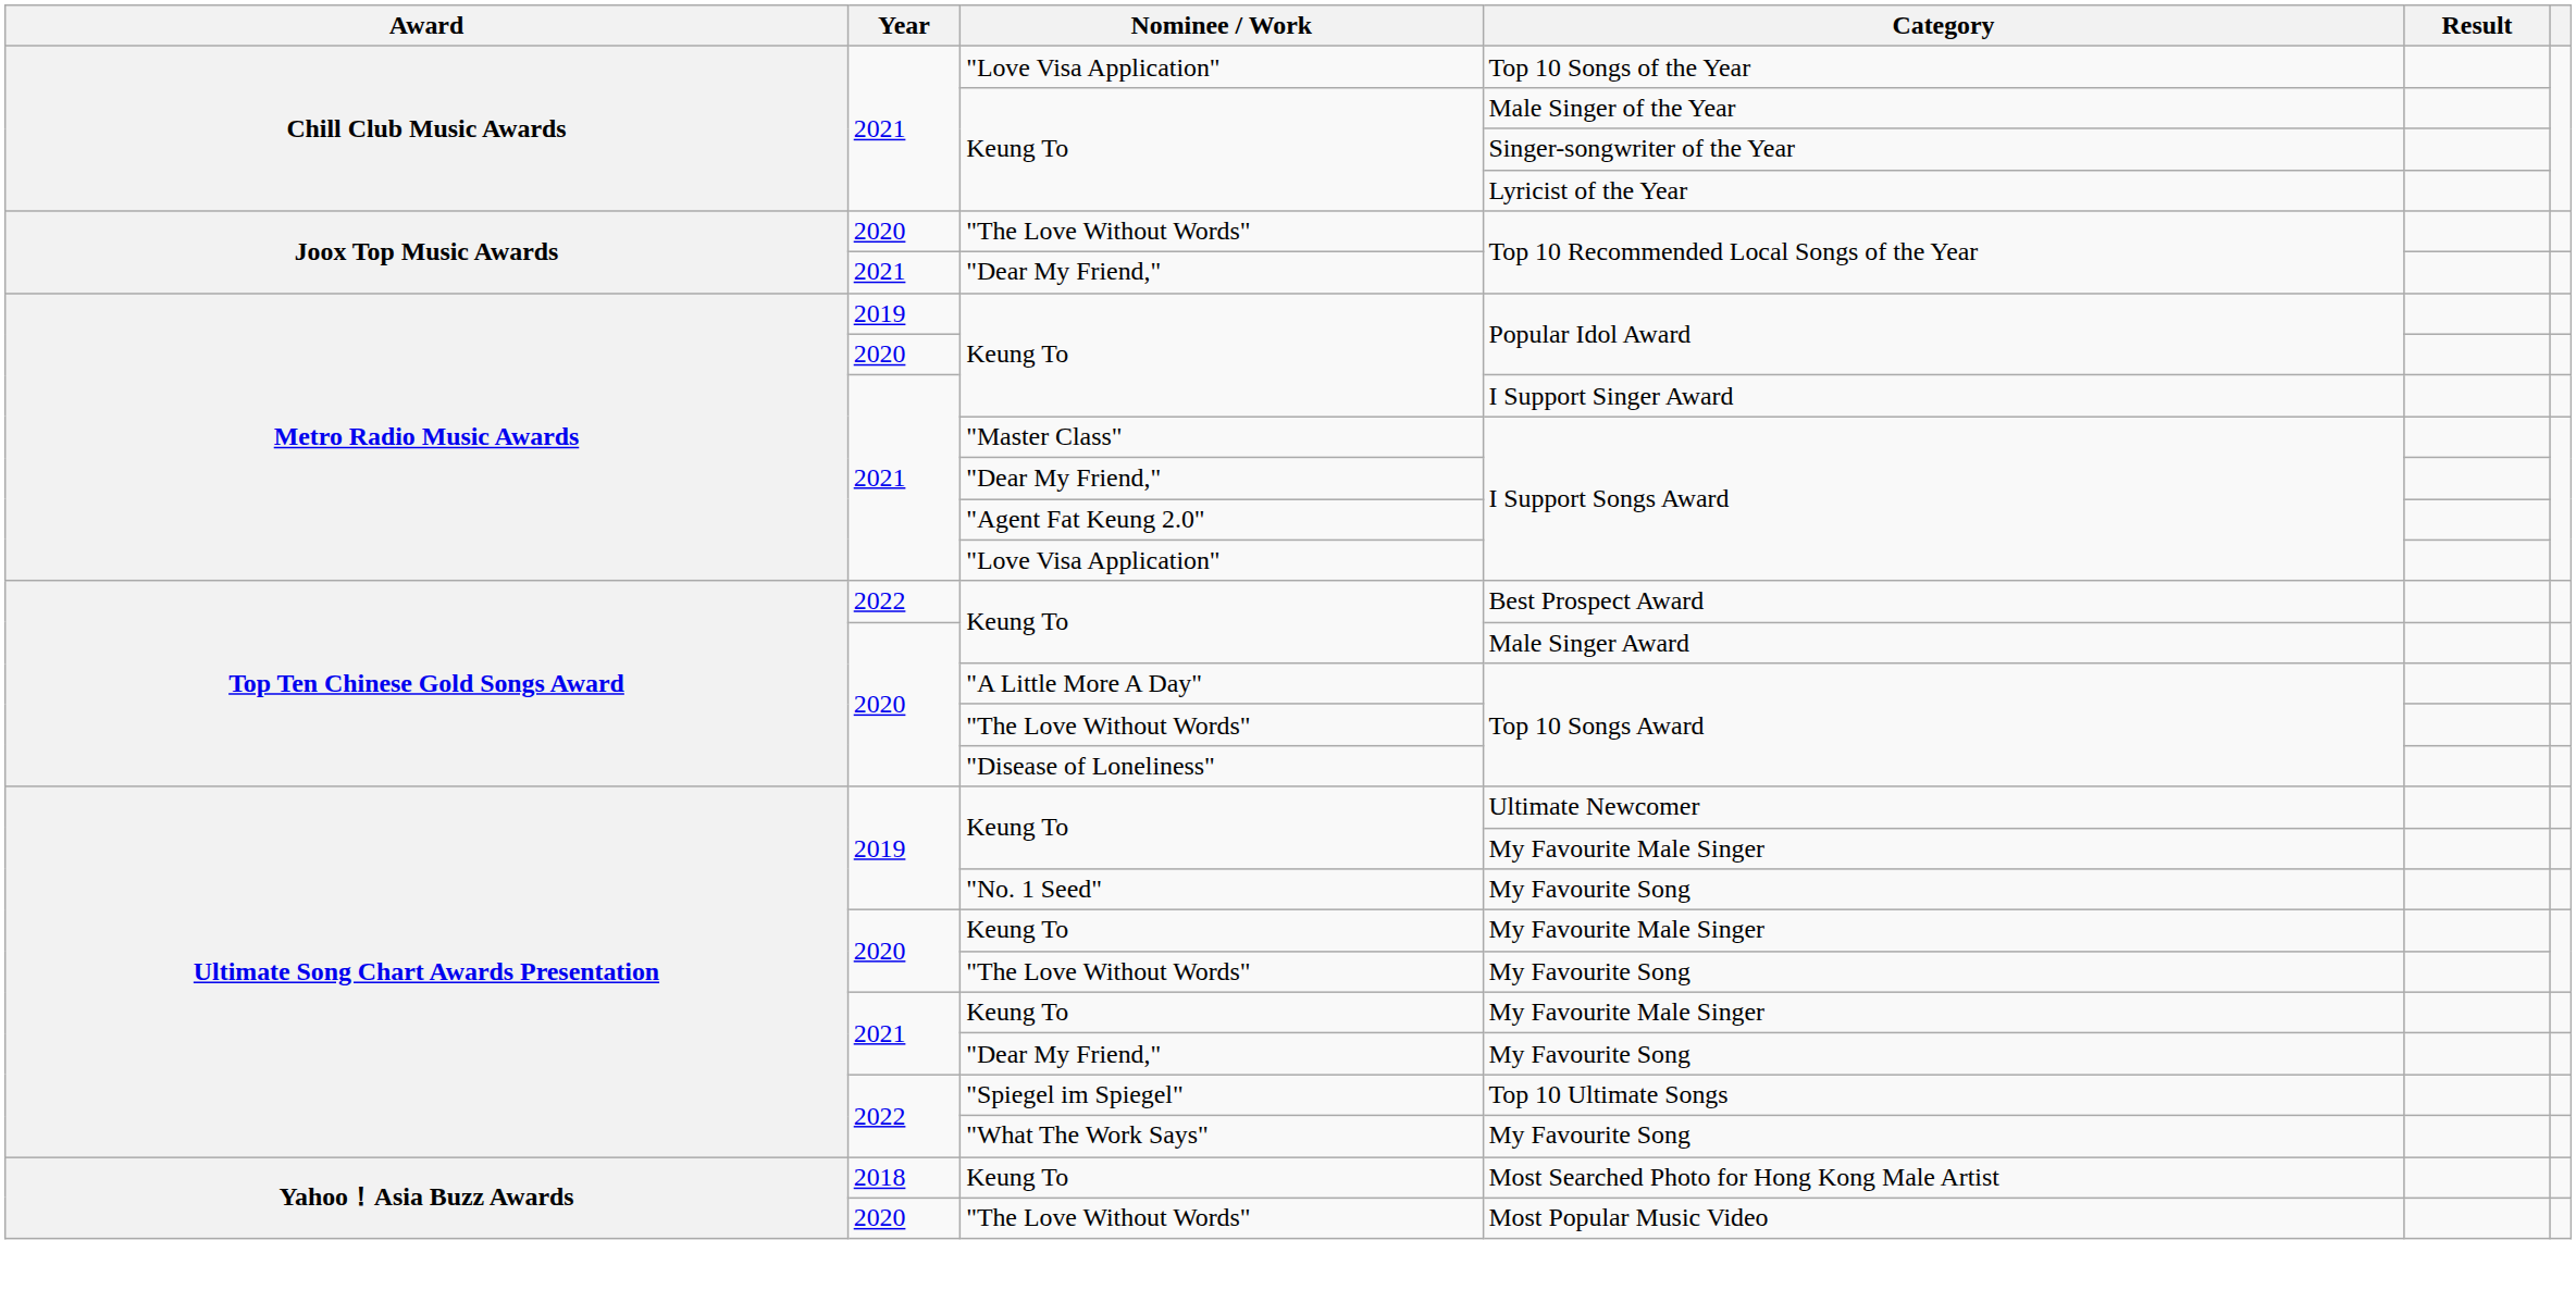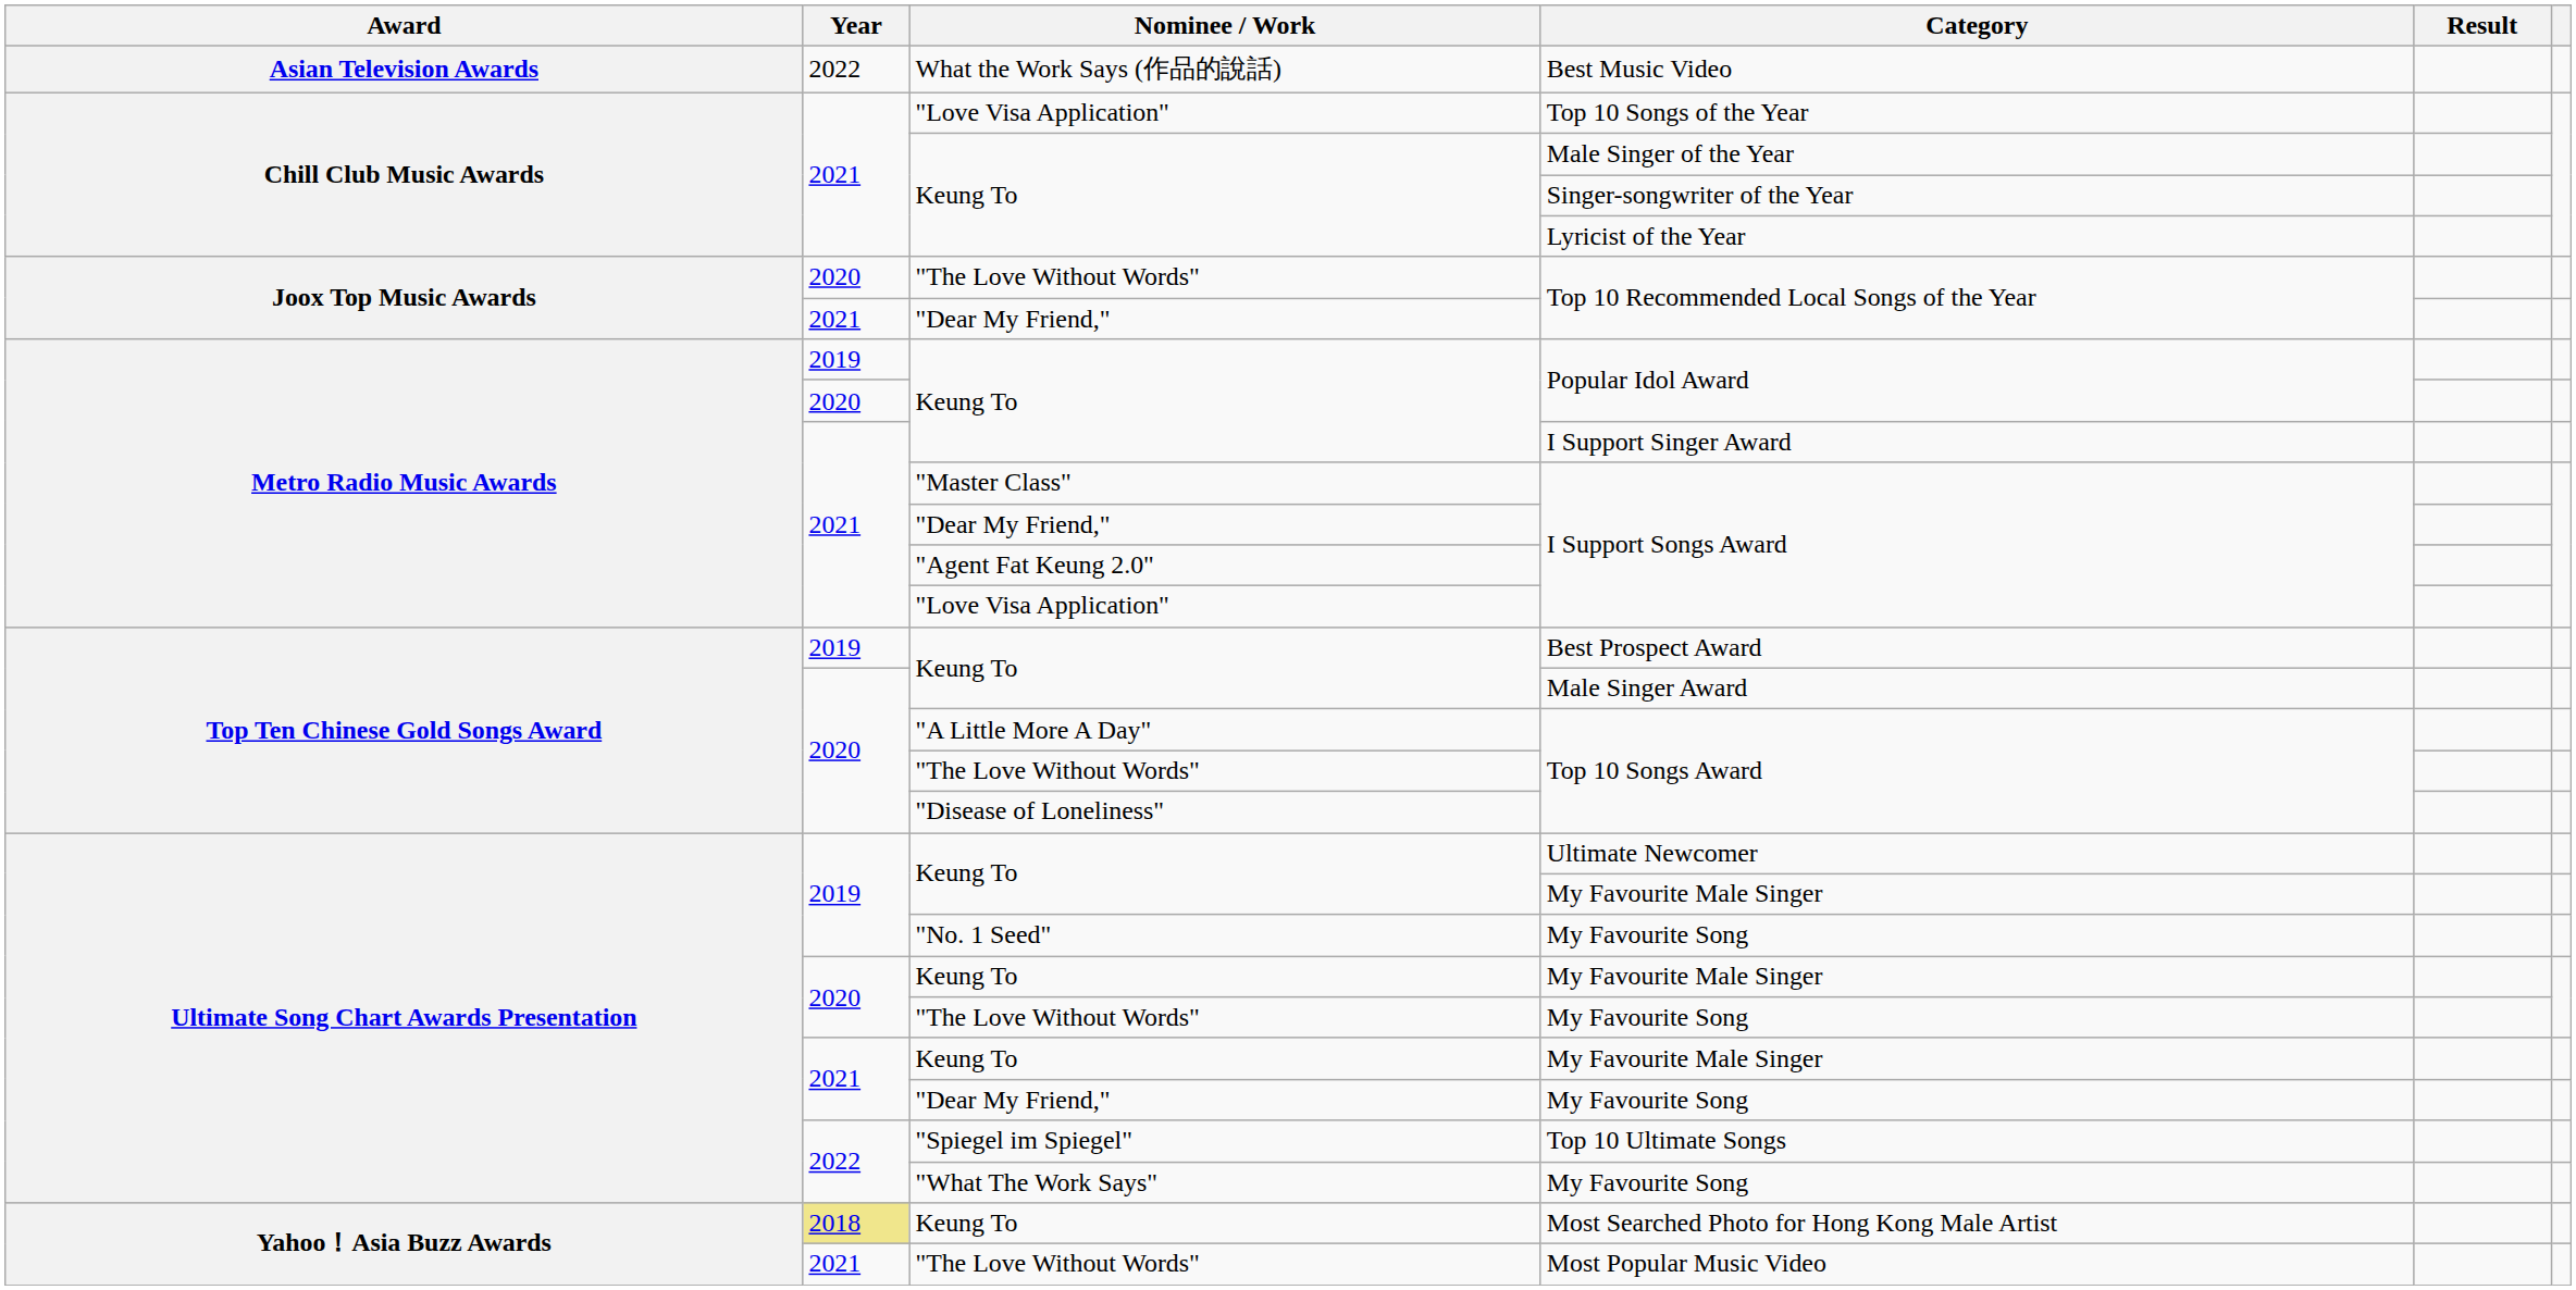 <table class="wikitable plainrowheaders" style="width: 100%;">
 <tr>
 <th scope="col">Award</th>
 <th scope="col">Year</th>
 <th scope="col">Nominee / Work</th>
 <th scope="col">Category</th>
 <th scope="col">Result</th>
 <th scope="col" class="unsortable"></th>
+</tr>
+<tr>
+<th scope="row"><a href='#'>Asian Television Awards</a></th>
+<td>2022</td>
+<td>What the Work Says (作品的說話)</td>
+<td>Best Music Video</td>
+<td></td>
+<td></td>
 </tr>
 <tr>
 <th rowspan="4" scope="row">Chill Club Music Awards</th>
 <td rowspan="4"><a href='#'>2021</a></td>
 <td>"Love Visa Application"</td>
 <td>Top 10 Songs of the Year</td>
 <td></td>
 <td rowspan="4"></td>
 </tr>
 <tr>
 <td rowspan="3">Keung To</td>
 <td>Male Singer of the Year</td>
 <td></td>
 </tr>
 <tr>
 <td>Singer-songwriter of the Year</td>
 <td></td>
 </tr>
 <tr>
 <td>Lyricist of the Year</td>
 <td></td>
 </tr>
 <tr>
 <th rowspan="2" scope="row">Joox Top Music Awards</th>
 <td><a href='#'>2020</a></td>
 <td>"The Love Without Words"</td>
 <td rowspan="2">Top 10 Recommended Local Songs of the Year</td>
 <td></td>
 <td></td>
 </tr>
 <tr>
 <td><a href='#'>2021</a></td>
 <td>"Dear My Friend,"</td>
 <td></td>
 <td></td>
 </tr>
 <tr>
 <th rowspan="7" scope="row"><a href='#'>Metro Radio Music Awards</a></th>
 <td><a href='#'>2019</a></td>
 <td rowspan="3">Keung To</td>
 <td rowspan="2">Popular Idol Award</td>
 <td></td>
 <td></td>
 </tr>
 <tr>
 <td><a href='#'>2020</a></td>
 <td></td>
 <td></td>
 </tr>
 <tr>
 <td rowspan="5"><a href='#'>2021</a></td>
 <td>I Support Singer Award</td>
 <td></td>
 <td></td>
 </tr>
 <tr>
 <td>"Master Class"</td>
 <td rowspan="4">I Support Songs Award</td>
 <td></td>
 </tr>
 <tr>
 <td>"Dear My Friend,"</td>
 <td></td>
 </tr>
 <tr>
 <td>"Agent Fat Keung 2.0"</td>
 <td></td>
 </tr>
 <tr>
 <td>"Love Visa Application"</td>
 <td></td>
 </tr>
 <tr>
 <th rowspan="5" scope="row"><a href='#'>Top Ten Chinese Gold Songs Award</a></th>
-<td><a href='#'>2022</a></td>
+<td><a href='#'>2019</a></td>
 <td rowspan="2">Keung To</td>
 <td>Best Prospect Award</td>
 <td></td>
 <td></td>
 </tr>
 <tr>
 <td rowspan="4"><a href='#'>2020</a></td>
 <td>Male Singer Award</td>
 <td></td>
 <td></td>
 </tr>
 <tr>
 <td>"A Little More A Day"</td>
 <td rowspan="3">Top 10 Songs Award</td>
 <td></td>
 <td></td>
 </tr>
 <tr>
 <td>"The Love Without Words"</td>
 <td></td>
 <td></td>
 </tr>
 <tr>
 <td>"Disease of Loneliness"</td>
 <td></td>
 <td></td>
 </tr>
 <tr>
 <th rowspan="9" scope="row"><a href='#'>Ultimate Song Chart Awards Presentation</a></th>
 <td rowspan="3"><a href='#'>2019</a></td>
 <td rowspan="2">Keung To</td>
 <td>Ultimate Newcomer</td>
 <td></td>
 <td></td>
 </tr>
 <tr>
 <td>My Favourite Male Singer</td>
 <td></td>
 <td></td>
 </tr>
 <tr>
 <td>"No. 1 Seed"</td>
 <td>My Favourite Song</td>
 <td></td>
 <td></td>
 </tr>
 <tr>
 <td rowspan="2"><a href='#'>2020</a></td>
 <td>Keung To</td>
 <td My Favourite Male Singer>My Favourite Male Singer</td>
 <td></td>
 </tr>
 <tr>
 <td>"The Love Without Words"</td>
 <td My Favourite Song>My Favourite Song</td>
 <td></td>
 </tr>
 <tr>
 <td rowspan="2"><a href='#'>2021</a></td>
 <td>Keung To</td>
 <td>My Favourite Male Singer</td>
 <td></td>
 <td></td>
 </tr>
 <tr>
 <td>"Dear My Friend,"</td>
 <td>My Favourite Song</td>
 <td></td>
 <td></td>
 </tr>
 <tr>
 <td rowspan="2"><a href='#'>2022</a></td>
 <td>"Spiegel im Spiegel"</td>
 <td>Top 10 Ultimate Songs</td>
 <td></td>
 <td></td>
 </tr>
 <tr>
 <td>"What The Work Says"</td>
 <td>My Favourite Song</td>
 <td></td>
 <td></td>
 </tr>
 <tr>
 <th scope="row" rowspan="2">Yahoo！Asia Buzz Awards</th>
-<td><a href='#'>2018</a></td>
+<td style="background: khaki;"><a href='#'>2018</a></td>
 <td>Keung To</td>
 <td>Most Searched Photo for Hong Kong Male Artist</td>
 <td></td>
 <td></td>
 </tr>
 <tr>
-<td><a href='#'>2020</a></td>
+<td><a href='#'>2021</a></td>
 <td>"The Love Without Words"</td>
 <td>Most Popular Music Video</td>
 <td></td>
 <td></td>
 </tr>
 </table>
